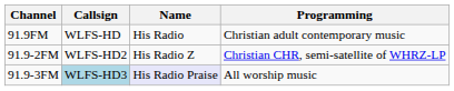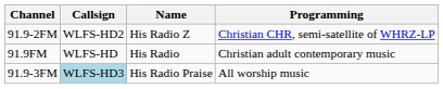 <table class="wikitable">
 <tr>
 <th>Channel</th>
 <th>Callsign</th>
 <th>Name</th>
 <th>Programming</th>
 </tr>
 <tr>
+<td>91.9-2FM</td>
+<td>WLFS-HD2</td>
+<td>His Radio Z</td>
+<td><a href='#'>Christian CHR</a>, semi-satellite of <a href='#'>WHRZ-LP</a></td>
+</tr>
+<tr>
 <td>91.9FM</td>
 <td>WLFS-HD</td>
 <td>His Radio</td>
 <td>Christian adult contemporary music</td>
 </tr>
 <tr>
-<td>91.9-2FM</td>
-<td>WLFS-HD2</td>
-<td>His Radio Z</td>
-<td><a href='#'>Christian CHR</a>, semi-satellite of <a href='#'>WHRZ-LP</a></td>
-</tr>
-<tr>
 <td>91.9-3FM</td>
 <td style="background: lightblue;">WLFS-HD3</td>
-<td style="background: lavender;">His Radio Praise</td>
+<td>His Radio Praise</td>
 <td>All worship music</td>
 </tr>
 </table>
